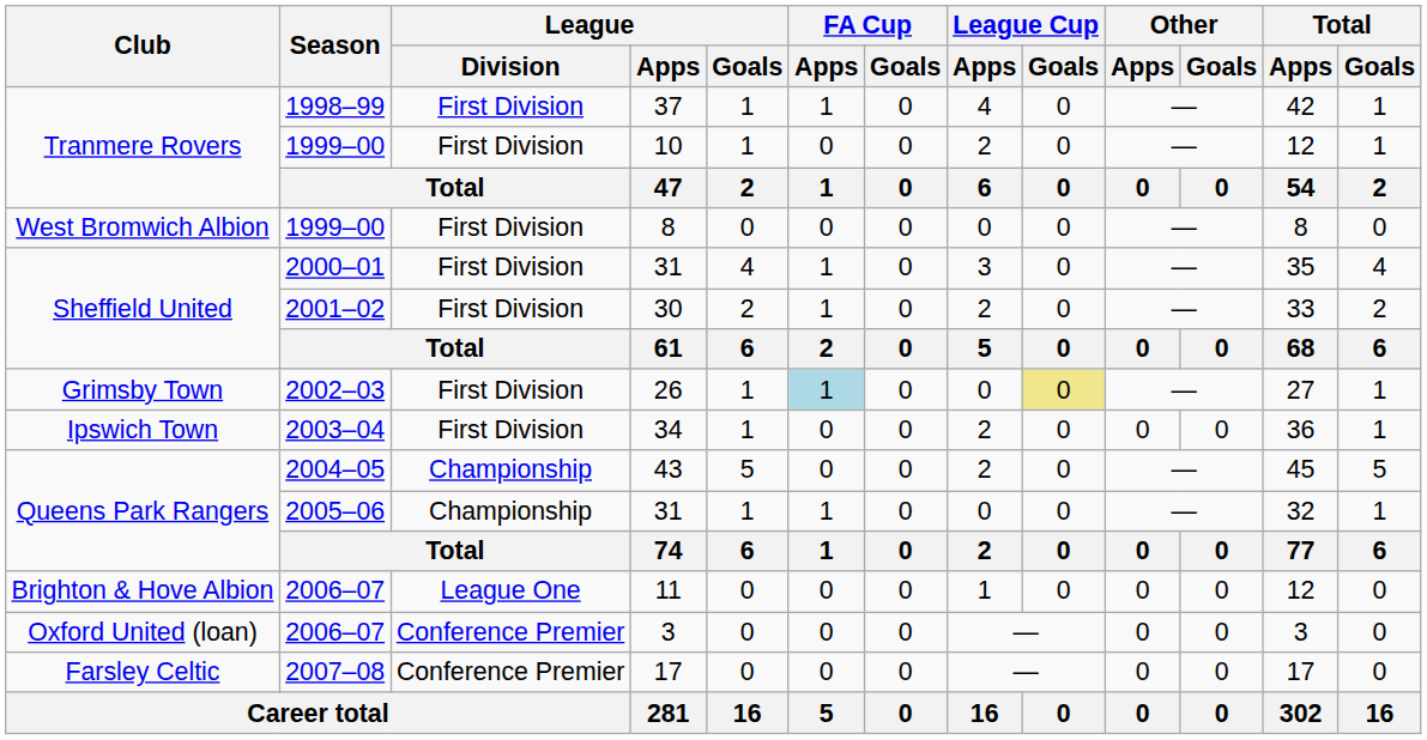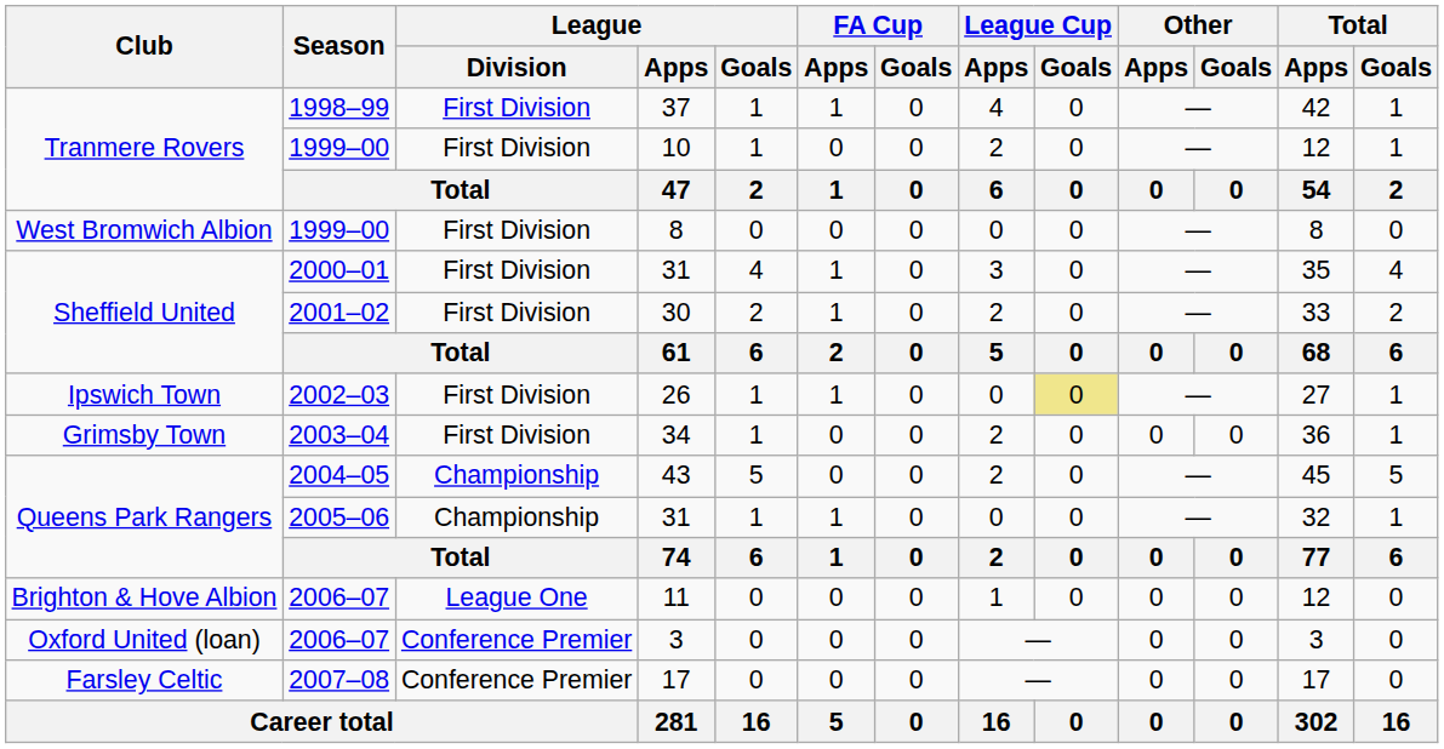 <table class=wikitable style="text-align:center;">
 <tr>
 <th rowspan=2>Club</th>
 <th rowspan=2>Season</th>
 <th colspan=3>League</th>
 <th colspan=2><a href='#'>FA Cup</a></th>
 <th colspan=2><a href='#'>League Cup</a></th>
 <th colspan=2>Other</th>
 <th colspan=2>Total</th>
 </tr>
 <tr>
 <th>Division</th>
 <th>Apps</th>
 <th>Goals</th>
 <th>Apps</th>
 <th>Goals</th>
 <th>Apps</th>
 <th>Goals</th>
 <th>Apps</th>
 <th>Goals</th>
 <th>Apps</th>
 <th>Goals</th>
 </tr>
 <tr>
 <td rowspan=3><a href='#'>Tranmere Rovers</a></td>
 <td><a href='#'>1998–99</a></td>
 <td><a href='#'>First Division</a></td>
 <td>37</td>
 <td>1</td>
 <td>1</td>
 <td>0</td>
 <td>4</td>
 <td>0</td>
 <td colspan="2">—</td>
 <td>42</td>
 <td>1</td>
 </tr>
 <tr>
 <td><a href='#'>1999–00</a></td>
 <td>First Division</td>
 <td>10</td>
 <td>1</td>
 <td>0</td>
 <td>0</td>
 <td>2</td>
 <td>0</td>
 <td colspan="2">—</td>
 <td>12</td>
 <td>1</td>
 </tr>
 <tr>
 <th colspan="2">Total</th>
 <th>47</th>
 <th>2</th>
 <th>1</th>
 <th>0</th>
 <th>6</th>
 <th>0</th>
 <th>0</th>
 <th>0</th>
 <th>54</th>
 <th>2</th>
 </tr>
 <tr>
 <td><a href='#'>West Bromwich Albion</a></td>
 <td><a href='#'>1999–00</a></td>
 <td>First Division</td>
 <td>8</td>
 <td>0</td>
 <td>0</td>
 <td>0</td>
 <td>0</td>
 <td>0</td>
 <td colspan="2">—</td>
 <td>8</td>
 <td>0</td>
 </tr>
 <tr>
 <td rowspan=3><a href='#'>Sheffield United</a></td>
 <td><a href='#'>2000–01</a></td>
 <td>First Division</td>
 <td>31</td>
 <td>4</td>
 <td>1</td>
 <td>0</td>
 <td>3</td>
 <td>0</td>
 <td colspan="2">—</td>
 <td>35</td>
 <td>4</td>
 </tr>
 <tr>
 <td><a href='#'>2001–02</a></td>
 <td>First Division</td>
 <td>30</td>
 <td>2</td>
 <td>1</td>
 <td>0</td>
 <td>2</td>
 <td>0</td>
 <td colspan="2">—</td>
 <td>33</td>
 <td>2</td>
 </tr>
 <tr>
 <th colspan="2">Total</th>
 <th>61</th>
 <th>6</th>
 <th>2</th>
 <th>0</th>
 <th>5</th>
 <th>0</th>
 <th>0</th>
 <th>0</th>
 <th>68</th>
 <th>6</th>
 </tr>
 <tr>
-<td><a href='#'>Grimsby Town</a></td>
+<td><a href='#'>Ipswich Town</a></td>
 <td><a href='#'>2002–03</a></td>
 <td>First Division</td>
 <td>26</td>
 <td>1</td>
-<td style="background: lightblue;">1</td>
+<td>1</td>
 <td>0</td>
 <td>0</td>
 <td style="background: khaki;">0</td>
 <td colspan="2">—</td>
 <td>27</td>
 <td>1</td>
 </tr>
 <tr>
-<td><a href='#'>Ipswich Town</a></td>
+<td><a href='#'>Grimsby Town</a></td>
 <td><a href='#'>2003–04</a></td>
 <td>First Division</td>
 <td>34</td>
 <td>1</td>
 <td>0</td>
 <td>0</td>
 <td>2</td>
 <td>0</td>
 <td>0</td>
 <td>0</td>
 <td>36</td>
 <td>1</td>
 </tr>
 <tr>
 <td rowspan=3><a href='#'>Queens Park Rangers</a></td>
 <td><a href='#'>2004–05</a></td>
 <td><a href='#'>Championship</a></td>
 <td>43</td>
 <td>5</td>
 <td>0</td>
 <td>0</td>
 <td>2</td>
 <td>0</td>
 <td colspan="2">—</td>
 <td>45</td>
 <td>5</td>
 </tr>
 <tr>
 <td><a href='#'>2005–06</a></td>
 <td>Championship</td>
 <td>31</td>
 <td>1</td>
 <td>1</td>
 <td>0</td>
 <td>0</td>
 <td>0</td>
 <td colspan="2">—</td>
 <td>32</td>
 <td>1</td>
 </tr>
 <tr>
 <th colspan="2">Total</th>
 <th>74</th>
 <th>6</th>
 <th>1</th>
 <th>0</th>
 <th>2</th>
 <th>0</th>
 <th>0</th>
 <th>0</th>
 <th>77</th>
 <th>6</th>
 </tr>
 <tr>
 <td><a href='#'>Brighton & Hove Albion</a></td>
 <td><a href='#'>2006–07</a></td>
 <td><a href='#'>League One</a></td>
 <td>11</td>
 <td>0</td>
 <td>0</td>
 <td>0</td>
 <td>1</td>
 <td>0</td>
 <td>0</td>
 <td>0</td>
 <td>12</td>
 <td>0</td>
 </tr>
 <tr>
 <td><a href='#'>Oxford United</a> (loan)</td>
 <td><a href='#'>2006–07</a></td>
 <td><a href='#'>Conference Premier</a></td>
 <td>3</td>
 <td>0</td>
 <td>0</td>
 <td>0</td>
 <td colspan="2">—</td>
 <td>0</td>
 <td>0</td>
 <td>3</td>
 <td>0</td>
 </tr>
 <tr>
 <td><a href='#'>Farsley Celtic</a></td>
 <td><a href='#'>2007–08</a></td>
 <td>Conference Premier</td>
 <td>17</td>
 <td>0</td>
 <td>0</td>
 <td>0</td>
 <td colspan="2">—</td>
 <td>0</td>
 <td>0</td>
 <td>17</td>
 <td>0</td>
 </tr>
 <tr>
 <th colspan=3>Career total</th>
 <th>281</th>
 <th>16</th>
 <th>5</th>
 <th>0</th>
 <th>16</th>
 <th>0</th>
 <th>0</th>
 <th>0</th>
 <th>302</th>
 <th>16</th>
 </tr>
 </table>
